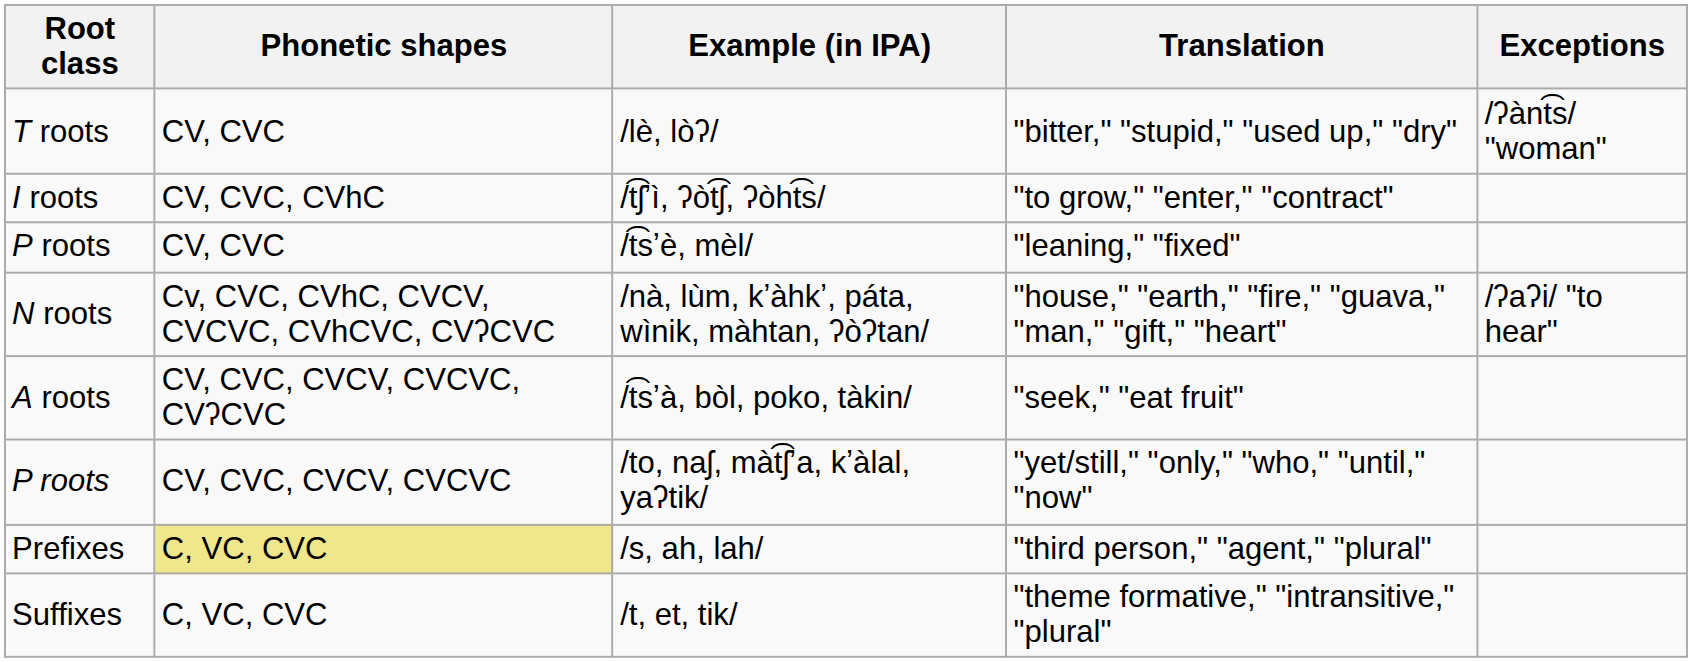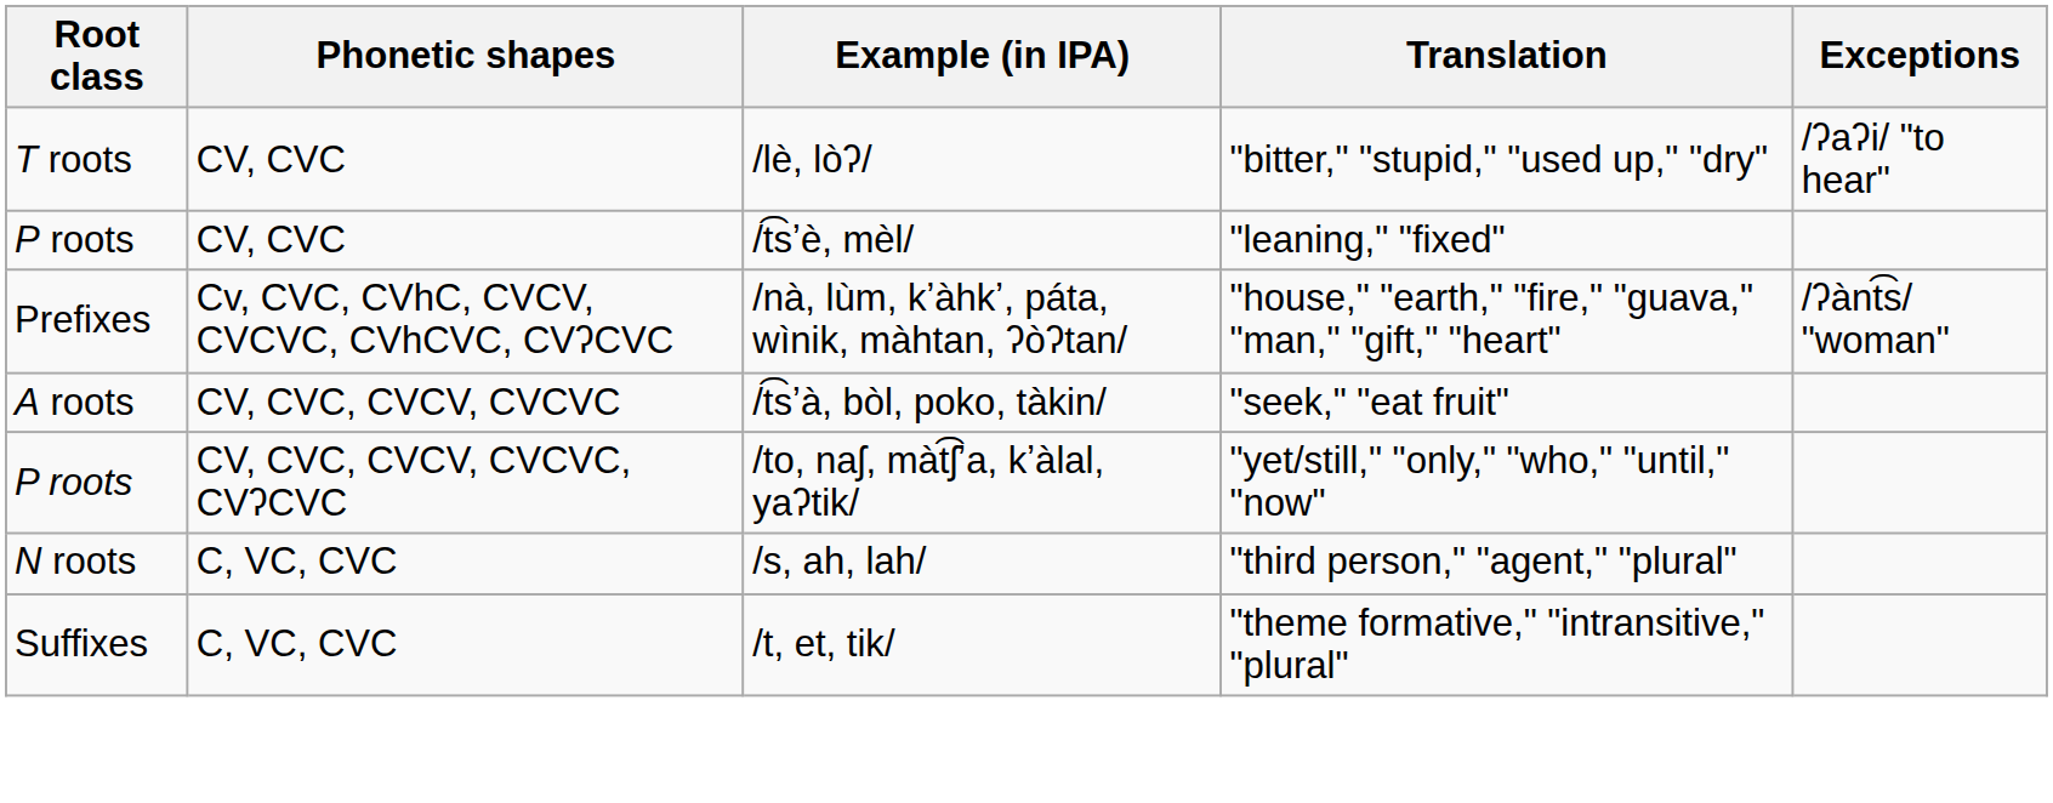 <table class="wikitable">
 <tr>
 <th>Root class</th>
 <th>Phonetic shapes</th>
 <th>Example (in IPA)</th>
 <th>Translation</th>
 <th>Exceptions</th>
 </tr>
 <tr>
 <td><em>T</em> roots</td>
 <td>CV, CVC</td>
 <td>/lè, lòʔ/</td>
 <td>"bitter," "stupid," "used up," "dry"</td>
-<td>/ʔànt͡s/ "woman"</td>
-</tr>
-<tr>
-<td><em>I</em> roots</td>
-<td>CV, CVC, CVhC</td>
-<td>/t͡ʃʼì, ʔòt͡ʃ, ʔòht͡s/</td>
-<td>"to grow," "enter," "contract"</td>
-<td></td>
+<td>/ʔaʔi/ "to hear"</td>
 </tr>
 <tr>
 <td><em>P</em> roots</td>
 <td>CV, CVC</td>
 <td>/t͡sʼè, mèl/</td>
 <td>"leaning," "fixed"</td>
 <td></td>
 </tr>
 <tr>
-<td><em>N</em> roots</td>
+<td>Prefixes</td>
 <td>Cv, CVC, CVhC, CVCV, CVCVC, CVhCVC, CVʔCVC</td>
 <td>/nà, lùm, kʼàhkʼ, páta, wìnik, màhtan, ʔòʔtan/</td>
 <td>"house," "earth," "fire," "guava," "man," "gift," "heart"</td>
-<td>/ʔaʔi/ "to hear"</td>
+<td>/ʔànt͡s/ "woman"</td>
 </tr>
 <tr>
 <td><em>A</em> roots</td>
-<td>CV, CVC, CVCV, CVCVC, CVʔCVC</td>
+<td>CV, CVC, CVCV, CVCVC</td>
 <td>/t͡sʼà, bòl, poko, tàkin/</td>
 <td>"seek," "eat fruit"</td>
 <td></td>
 </tr>
 <tr>
 <td><em>P roots</em></td>
-<td>CV, CVC, CVCV, CVCVC</td>
+<td>CV, CVC, CVCV, CVCVC, CVʔCVC</td>
 <td>/to, naʃ, màt͡ʃʼa, kʼàlal, yaʔtik/</td>
 <td>"yet/still," "only," "who," "until," "now"</td>
 <td></td>
 </tr>
 <tr>
-<td>Prefixes</td>
-<td style="background: khaki;">C, VC, CVC</td>
+<td><em>N</em> roots</td>
+<td>C, VC, CVC</td>
 <td>/s, ah, lah/</td>
 <td>"third person," "agent," "plural"</td>
 <td></td>
 </tr>
 <tr>
 <td>Suffixes</td>
 <td>C, VC, CVC</td>
 <td>/t, et, tik/</td>
 <td>"theme formative," "intransitive," "plural"</td>
 <td></td>
 </tr>
 </table>
